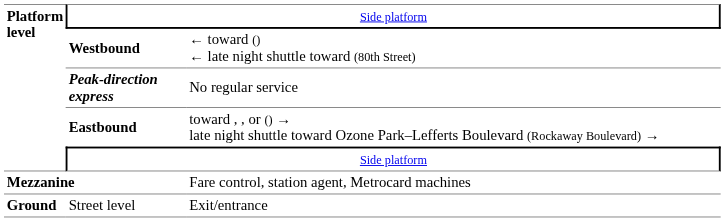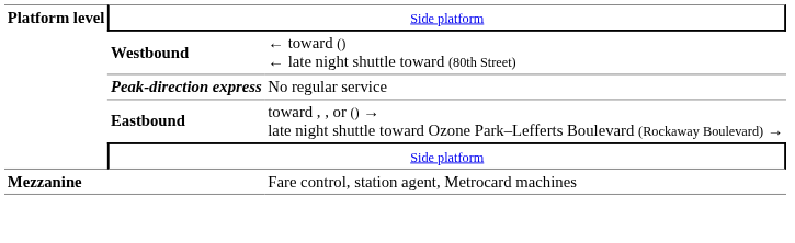 <table border=0 cellspacing=0 cellpadding=3>
 <tr>
 <td style="border-top:solid 1px gray;border-bottom:solid 1px gray;" rowspan=5 valign=top><strong>Platform level</strong></td>
 <td style="border-top:solid 1px gray;border-right:solid 2px black;border-left:solid 2px black;border-bottom:solid 2px black;text-align:center;" colspan=2><small><a href='#'>Side platform</a></small></td>
 </tr>
 <tr>
 <td style="border-bottom:solid 1px gray;"><span><strong>Westbound</strong></span></td>
 <td style="border-bottom:solid 1px gray;">←  toward  <small>()</small><br>←  late night shuttle toward  <small>(80th Street)</small></td>
 </tr>
 <tr>
 <td><strong><em>Peak-direction express</em></strong></td>
 <td> No regular service</td>
 </tr>
 <tr>
 <td style="border-top:solid 1px gray;"><span><strong>Eastbound</strong></span></td>
 <td style="border-top:solid 1px gray;">  toward , , or  <small>()</small> →<br>  late night shuttle toward Ozone Park–Lefferts Boulevard <small>(Rockaway Boulevard)</small> →</td>
 </tr>
 <tr>
 <td style="border-bottom:solid 1px gray;border-top:solid 2px black;border-right:solid 2px black;border-left:solid 2px black;text-align:center;" colspan=2><small><a href='#'>Side platform</a></small></td>
 </tr>
 <tr>
 <td style="border-bottom:solid 1px gray;" colspan=2><strong>Mezzanine</strong></td>
 <td style="border-bottom:solid 1px gray;">Fare control, station agent, Metrocard machines</td>
 </tr>
-<tr>
-<td style="border-bottom:solid 1px gray;" width=50><strong>Ground</strong></td>
-<td style="border-bottom:solid 1px gray;" width=125>Street level</td>
-<td style="border-bottom:solid 1px gray;" width=575>Exit/entrance</td>
-</tr>
 </table>
